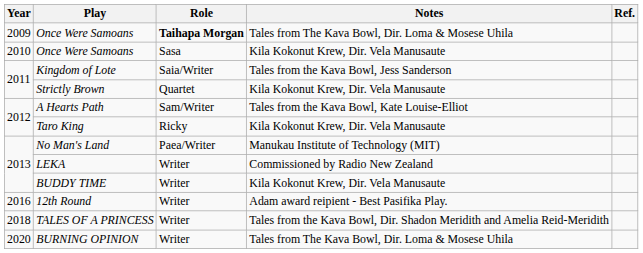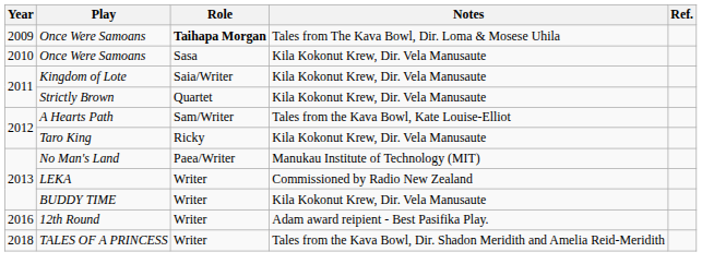 <table class="wikitable">
 <tr>
 <th>Year</th>
 <th>Play</th>
 <th>Role</th>
 <th>Notes</th>
 <th>Ref.</th>
 </tr>
 <tr>
 <td>2009</td>
 <td><em>Once Were Samoans</em></td>
 <td><strong>Taihapa Morgan</strong></td>
 <td>Tales from The Kava Bowl, Dir. Loma & Mosese Uhila</td>
 <td></td>
 </tr>
 <tr>
 <td>2010</td>
 <td><em>Once Were Samoans</em></td>
 <td>Sasa</td>
 <td>Kila Kokonut Krew, Dir. Vela Manusaute</td>
 <td></td>
 </tr>
 <tr>
 <td rowspan="2">2011</td>
 <td><em>Kingdom of Lote</em></td>
 <td>Saia/Writer</td>
-<td>Tales from the Kava Bowl, Jess Sanderson</td>
+<td>Kila Kokonut Krew, Dir. Vela Manusaute</td>
 <td></td>
 </tr>
 <tr>
 <td><em>Strictly Brown</em></td>
 <td>Quartet</td>
 <td>Kila Kokonut Krew, Dir. Vela Manusaute</td>
 <td></td>
 </tr>
 <tr>
 <td rowspan="2">2012</td>
 <td><em>A Hearts Path</em></td>
 <td>Sam/Writer</td>
 <td>Tales from the Kava Bowl, Kate Louise-Elliot</td>
 <td></td>
 </tr>
 <tr>
 <td><em>Taro King</em></td>
 <td>Ricky</td>
 <td>Kila Kokonut Krew, Dir. Vela Manusaute</td>
 <td></td>
 </tr>
 <tr>
 <td rowspan="3">2013</td>
 <td><em>No Man's Land</em></td>
 <td>Paea/Writer</td>
 <td>Manukau Institute of Technology (MIT)</td>
 <td></td>
 </tr>
 <tr>
 <td><em>LEKA</em></td>
 <td>Writer</td>
 <td>Commissioned by Radio New Zealand</td>
 <td></td>
 </tr>
 <tr>
 <td><em>BUDDY TIME</em></td>
 <td>Writer</td>
 <td>Kila Kokonut Krew, Dir. Vela Manusaute</td>
 <td></td>
 </tr>
 <tr>
 <td>2016</td>
 <td><em>12th Round</em></td>
 <td>Writer</td>
 <td>Adam award reipient - Best Pasifika Play.</td>
 <td></td>
 </tr>
 <tr>
 <td>2018</td>
 <td><em>TALES OF A PRINCESS</em></td>
 <td>Writer</td>
 <td>Tales from the Kava Bowl, Dir. Shadon Meridith and Amelia Reid-Meridith</td>
 <td></td>
 </tr>
-<tr>
-<td>2020</td>
-<td><em>BURNING OPINION</em></td>
-<td>Writer</td>
-<td>Tales from The Kava Bowl, Dir. Loma & Mosese Uhila</td>
-<td></td>
-</tr>
 </table>
